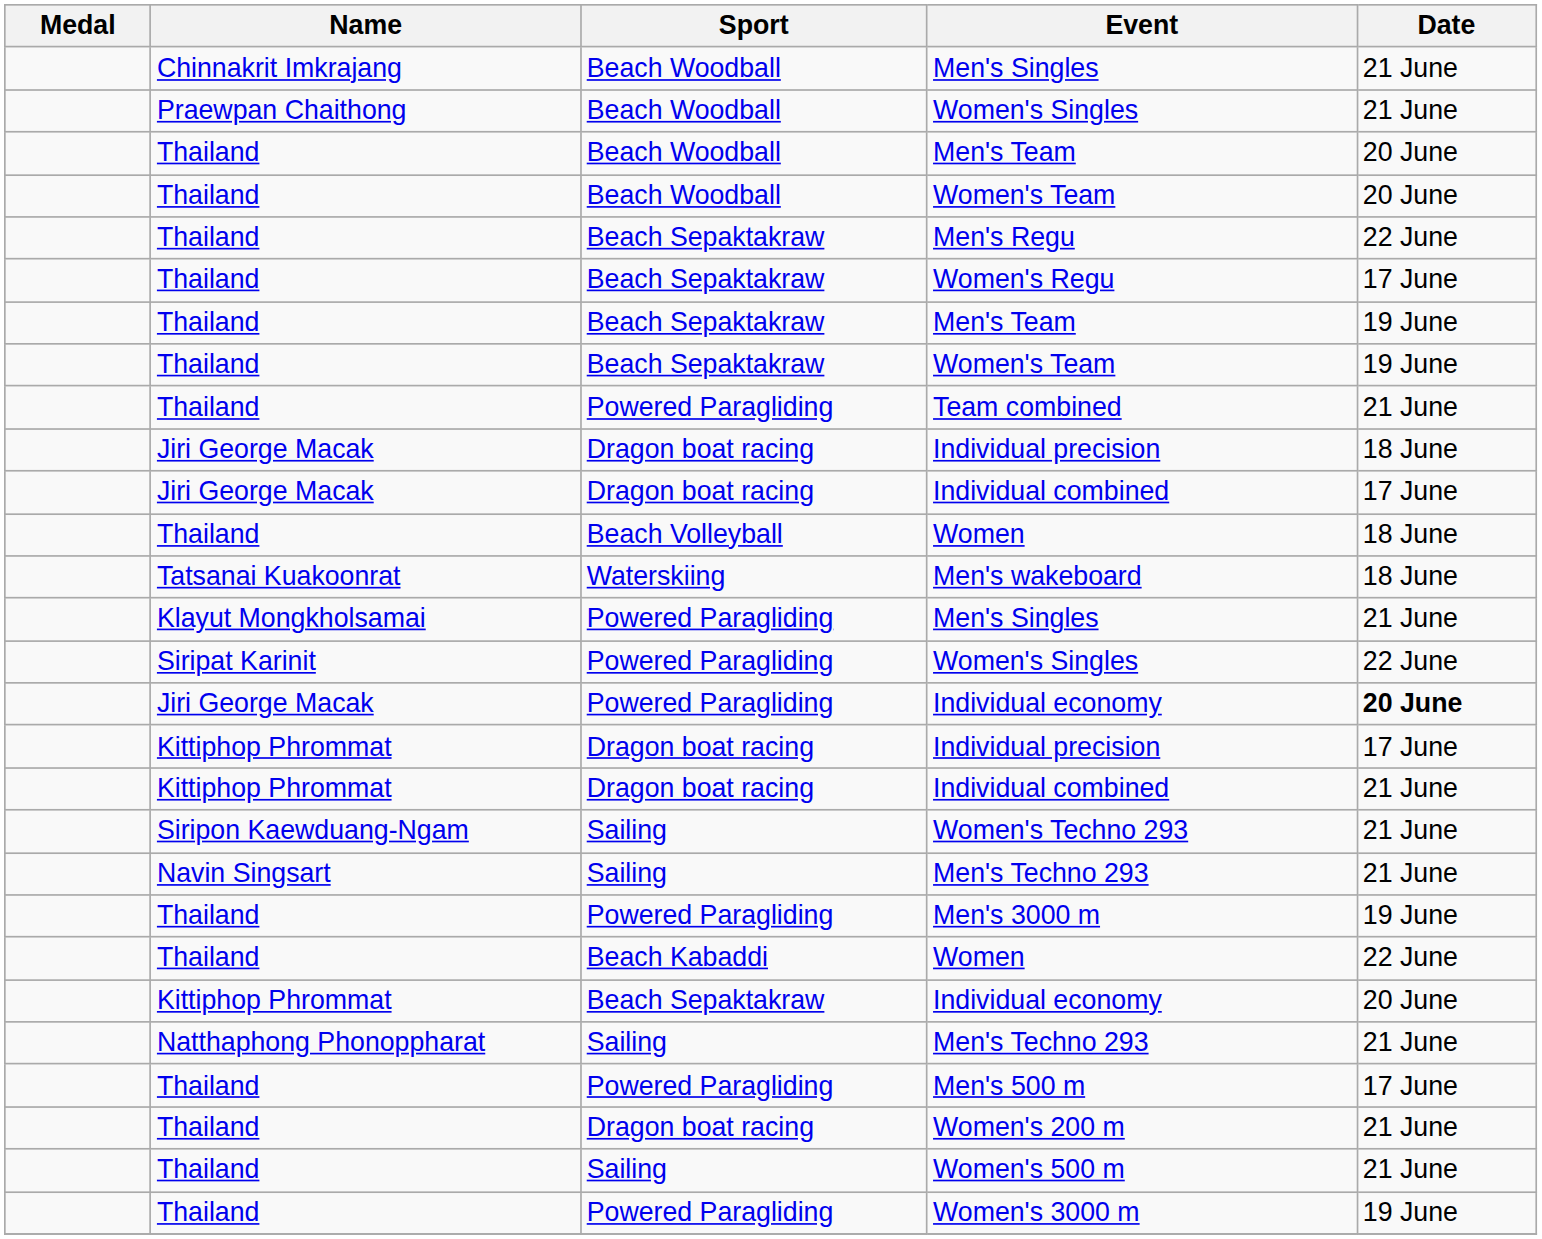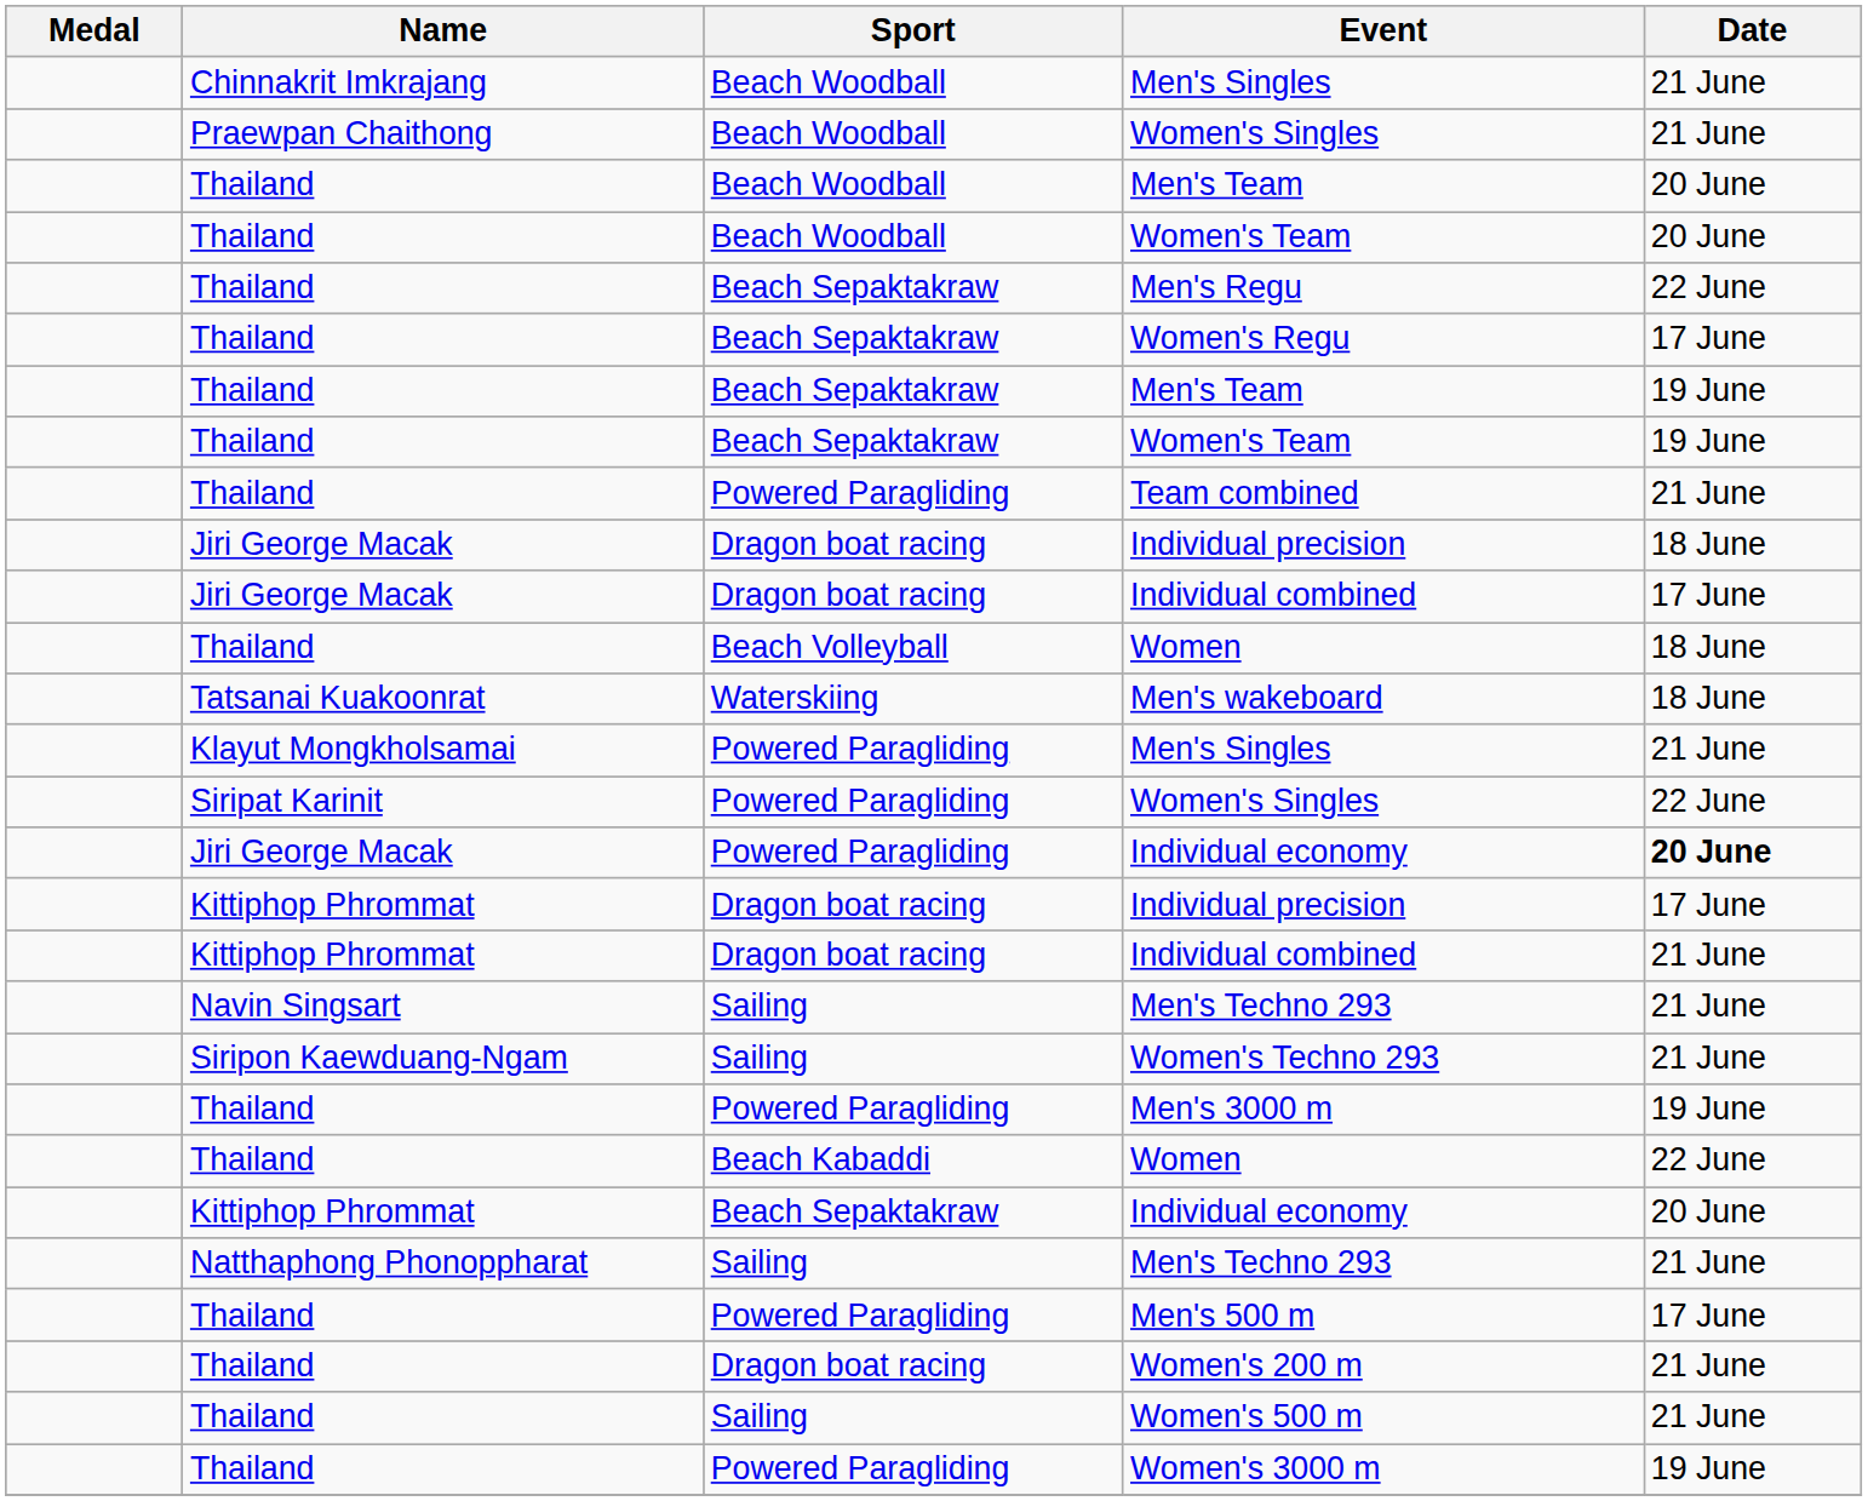 <table class="wikitable sortable" style="font-size:100%">
 <tr>
 <th width="80">Medal</th>
 <th width="250">Name</th>
 <th width="200">Sport</th>
 <th width="250">Event</th>
 <th width="100">Date</th>
 </tr>
 <tr>
 <td></td>
 <td><a href='#'>Chinnakrit Imkrajang</a></td>
 <td><a href='#'>Beach Woodball</a></td>
 <td><a href='#'>Men's Singles</a></td>
 <td>21 June</td>
 </tr>
 <tr>
 <td></td>
 <td><a href='#'>Praewpan Chaithong</a></td>
 <td><a href='#'>Beach Woodball</a></td>
 <td><a href='#'>Women's Singles</a></td>
 <td>21 June</td>
 </tr>
 <tr>
 <td></td>
 <td><a href='#'>Thailand</a></td>
 <td><a href='#'>Beach Woodball</a></td>
 <td><a href='#'>Men's Team</a></td>
 <td>20 June</td>
 </tr>
 <tr>
 <td></td>
 <td><a href='#'>Thailand</a></td>
 <td><a href='#'>Beach Woodball</a></td>
 <td><a href='#'>Women's Team</a></td>
 <td>20 June</td>
 </tr>
 <tr>
 <td></td>
 <td><a href='#'>Thailand</a></td>
 <td><a href='#'>Beach Sepaktakraw</a></td>
 <td><a href='#'>Men's Regu</a></td>
 <td>22 June</td>
 </tr>
 <tr>
 <td></td>
 <td><a href='#'>Thailand</a></td>
 <td><a href='#'>Beach Sepaktakraw</a></td>
 <td><a href='#'>Women's Regu</a></td>
 <td>17 June</td>
 </tr>
 <tr>
 <td></td>
 <td><a href='#'>Thailand</a></td>
 <td><a href='#'>Beach Sepaktakraw</a></td>
 <td><a href='#'>Men's Team</a></td>
 <td>19 June</td>
 </tr>
 <tr>
 <td></td>
 <td><a href='#'>Thailand</a></td>
 <td><a href='#'>Beach Sepaktakraw</a></td>
 <td><a href='#'>Women's Team</a></td>
 <td>19 June</td>
 </tr>
 <tr>
 <td></td>
 <td><a href='#'>Thailand</a></td>
 <td><a href='#'>Powered Paragliding</a></td>
 <td><a href='#'>Team combined</a></td>
 <td>21 June</td>
 </tr>
 <tr>
 <td></td>
 <td><a href='#'>Jiri George Macak</a></td>
 <td><a href='#'>Dragon boat racing</a></td>
 <td><a href='#'>Individual precision</a></td>
 <td>18 June</td>
 </tr>
 <tr>
 <td></td>
 <td><a href='#'>Jiri George Macak</a></td>
 <td><a href='#'>Dragon boat racing</a></td>
 <td><a href='#'>Individual combined</a></td>
 <td>17 June</td>
 </tr>
 <tr>
 <td></td>
 <td><a href='#'>Thailand</a></td>
 <td><a href='#'>Beach Volleyball</a></td>
 <td><a href='#'>Women</a></td>
 <td>18 June</td>
 </tr>
 <tr>
 <td></td>
 <td><a href='#'>Tatsanai Kuakoonrat</a></td>
 <td><a href='#'>Waterskiing</a></td>
 <td><a href='#'>Men's wakeboard</a></td>
 <td>18 June</td>
 </tr>
 <tr>
 <td></td>
 <td><a href='#'>Klayut Mongkholsamai</a></td>
 <td><a href='#'>Powered Paragliding</a></td>
 <td><a href='#'>Men's Singles</a></td>
 <td>21 June</td>
 </tr>
 <tr>
 <td></td>
 <td><a href='#'>Siripat Karinit</a></td>
 <td><a href='#'>Powered Paragliding</a></td>
 <td><a href='#'>Women's Singles</a></td>
 <td>22 June</td>
 </tr>
 <tr>
 <td></td>
 <td><a href='#'>Jiri George Macak</a></td>
 <td><a href='#'>Powered Paragliding</a></td>
 <td><a href='#'>Individual economy</a></td>
 <td><strong>20 June</strong></td>
 </tr>
 <tr>
 <td></td>
 <td><a href='#'>Kittiphop Phrommat</a></td>
 <td><a href='#'>Dragon boat racing</a></td>
 <td><a href='#'>Individual precision</a></td>
 <td>17 June</td>
 </tr>
 <tr>
 <td></td>
 <td><a href='#'>Kittiphop Phrommat</a></td>
 <td><a href='#'>Dragon boat racing</a></td>
 <td><a href='#'>Individual combined</a></td>
 <td>21 June</td>
 </tr>
 <tr>
 <td></td>
-<td><a href='#'>Siripon Kaewduang-Ngam</a></td>
+<td><a href='#'>Navin Singsart</a></td>
 <td><a href='#'>Sailing</a></td>
-<td><a href='#'>Women's Techno 293</a></td>
+<td><a href='#'>Men's Techno 293</a></td>
 <td>21 June</td>
 </tr>
 <tr>
 <td></td>
-<td><a href='#'>Navin Singsart</a></td>
+<td><a href='#'>Siripon Kaewduang-Ngam</a></td>
 <td><a href='#'>Sailing</a></td>
-<td><a href='#'>Men's Techno 293</a></td>
+<td><a href='#'>Women's Techno 293</a></td>
 <td>21 June</td>
 </tr>
 <tr>
 <td></td>
 <td><a href='#'>Thailand</a></td>
 <td><a href='#'>Powered Paragliding</a></td>
 <td><a href='#'>Men's 3000 m</a></td>
 <td>19 June</td>
 </tr>
 <tr>
 <td></td>
 <td><a href='#'>Thailand</a></td>
 <td><a href='#'>Beach Kabaddi</a></td>
 <td><a href='#'>Women</a></td>
 <td>22 June</td>
 </tr>
 <tr>
 <td></td>
 <td><a href='#'>Kittiphop Phrommat</a></td>
 <td><a href='#'>Beach Sepaktakraw</a></td>
 <td><a href='#'>Individual economy</a></td>
 <td>20 June</td>
 </tr>
 <tr>
 <td></td>
 <td><a href='#'>Natthaphong Phonoppharat</a></td>
 <td><a href='#'>Sailing</a></td>
 <td><a href='#'>Men's Techno 293</a></td>
 <td>21 June</td>
 </tr>
 <tr>
 <td></td>
 <td><a href='#'>Thailand</a></td>
 <td><a href='#'>Powered Paragliding</a></td>
 <td><a href='#'>Men's 500 m</a></td>
 <td>17 June</td>
 </tr>
 <tr>
 <td></td>
 <td><a href='#'>Thailand</a></td>
 <td><a href='#'>Dragon boat racing</a></td>
 <td><a href='#'>Women's 200 m</a></td>
 <td>21 June</td>
 </tr>
 <tr>
 <td></td>
 <td><a href='#'>Thailand</a></td>
 <td><a href='#'>Sailing</a></td>
 <td><a href='#'>Women's 500 m</a></td>
 <td>21 June</td>
 </tr>
 <tr>
 <td></td>
 <td><a href='#'>Thailand</a></td>
 <td><a href='#'>Powered Paragliding</a></td>
 <td><a href='#'>Women's 3000 m</a></td>
 <td>19 June</td>
 </tr>
 <tr>
 </tr>
 </table>
